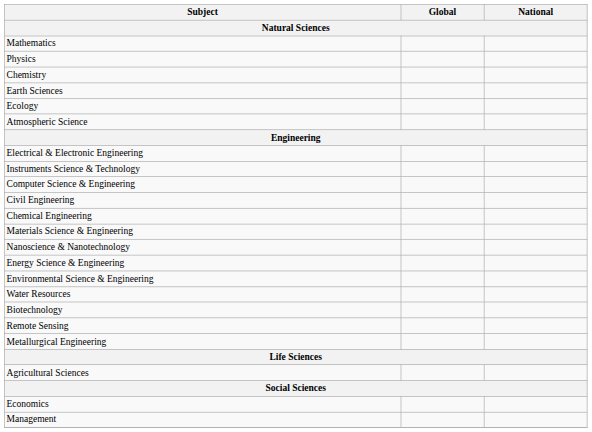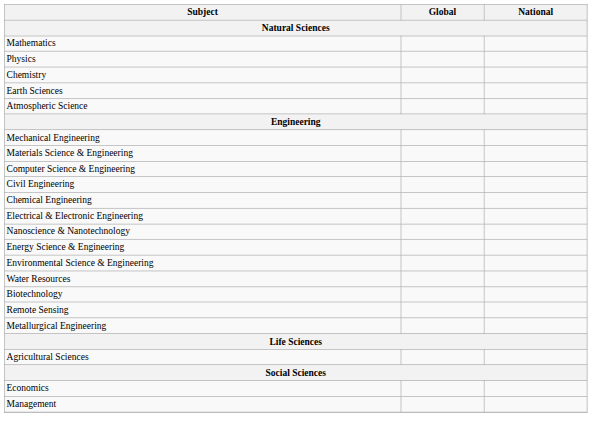 <table class="wikitable sortable" style="width: 100%; font-size: 90%">
 <tr>
 <th>Subject</th>
 <th>Global</th>
 <th>National</th>
 </tr>
 <tr>
 <th colspan="3">Natural Sciences</th>
 </tr>
 <tr>
 <td>Mathematics</td>
 <td data-sort-value="301–400"></td>
 <td data-sort-value="19–29"></td>
 </tr>
 <tr>
 <td>Physics</td>
 <td data-sort-value="101–150"></td>
 <td data-sort-value="8"></td>
 </tr>
 <tr>
 <td>Chemistry</td>
 <td data-sort-value="76–100"></td>
 <td data-sort-value="2–5"></td>
 </tr>
 <tr>
 <td>Earth Sciences</td>
 <td data-sort-value="101–150"></td>
 <td data-sort-value="5–12"></td>
 </tr>
 <tr>
-<td>Ecology</td>
-<td data-sort-value="101–150"></td>
-<td data-sort-value="8–13"></td>
-</tr>
-<tr>
 <td>Atmospheric Science</td>
 <td data-sort-value="31"></td>
 <td data-sort-value="1"></td>
 </tr>
 <tr>
 <th colspan="3">Engineering</th>
 </tr>
 <tr>
-<td>Electrical & Electronic Engineering</td>
-<td data-sort-value="301–400"></td>
-<td data-sort-value="8–15"></td>
+<td>Mechanical Engineering</td>
+<td data-sort-value="101–150"></td>
+<td data-sort-value="3–5"></td>
 </tr>
 <tr>
-<td>Instruments Science & Technology</td>
-<td data-sort-value="201–300"></td>
-<td data-sort-value="3–6"></td>
+<td>Materials Science & Engineering</td>
+<td data-sort-value="76–100"></td>
+<td data-sort-value="1–2"></td>
 </tr>
 <tr>
 <td>Computer Science & Engineering</td>
 <td data-sort-value="201–300"></td>
 <td data-sort-value="3–10"></td>
 </tr>
 <tr>
 <td>Civil Engineering</td>
 <td data-sort-value="201–300"></td>
 <td data-sort-value="2–4"></td>
 </tr>
 <tr>
 <td>Chemical Engineering</td>
 <td data-sort-value="101–150"></td>
 <td data-sort-value="2"></td>
 </tr>
 <tr>
-<td>Materials Science & Engineering</td>
-<td data-sort-value="76–100"></td>
-<td data-sort-value="1–2"></td>
+<td>Electrical & Electronic Engineering</td>
+<td data-sort-value="301–400"></td>
+<td data-sort-value="8–15"></td>
 </tr>
 <tr>
 <td>Nanoscience & Nanotechnology</td>
 <td data-sort-value="76–100"></td>
 <td data-sort-value="2"></td>
 </tr>
 <tr>
 <td>Energy Science & Engineering</td>
 <td data-sort-value="35"></td>
 <td data-sort-value="1"></td>
 </tr>
 <tr>
 <td>Environmental Science & Engineering</td>
 <td data-sort-value="76–100"></td>
 <td data-sort-value="2"></td>
 </tr>
 <tr>
 <td>Water Resources</td>
 <td data-sort-value="76–100"></td>
 <td data-sort-value="1–3"></td>
 </tr>
 <tr>
 <td>Biotechnology</td>
 <td data-sort-value="151–200"></td>
 <td data-sort-value="8–13"></td>
 </tr>
 <tr>
 <td>Remote Sensing</td>
 <td data-sort-value="51–75"></td>
 <td data-sort-value="3–4"></td>
 </tr>
 <tr>
 <td>Metallurgical Engineering</td>
 <td data-sort-value="26"></td>
 <td data-sort-value="1"></td>
 </tr>
 <tr>
 <th colspan="3">Life Sciences</th>
 </tr>
 <tr>
 <td>Agricultural Sciences</td>
 <td data-sort-value="151–200"></td>
 <td data-sort-value="9–18"></td>
 </tr>
 <tr>
 <th colspan="3">Social Sciences</th>
 </tr>
 <tr>
 <td>Economics</td>
 <td data-sort-value="201–300"></td>
 <td data-sort-value="9–15"></td>
 </tr>
 <tr>
 <td>Management</td>
 <td data-sort-value="401–500"></td>
 <td data-sort-value="15–26"></td>
 </tr>
 <tr>
 </tr>
 </table>
